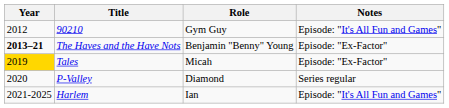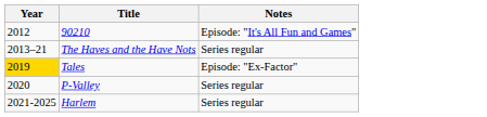 <table class="wikitable sortable">
 <tr>
 <th>Year</th>
 <th>Title</th>
-<th>Role</th>
 <th class="unsortable">Notes</th>
 </tr>
 <tr>
 <td>2012</td>
 <td><em><a href='#'>90210</a></em></td>
-<td>Gym Guy</td>
 <td>Episode: "<a href='#'>It's All Fun and Games</a>"</td>
 </tr>
 <tr>
-<td><strong>2013–21</strong></td>
+<td>2013–21</td>
 <td><em><a href='#'>The Haves and the Have Nots</a></em></td>
-<td>Benjamin "Benny" Young</td>
-<td>Episode: "Ex-Factor"</td>
+<td>Series regular</td>
 </tr>
 <tr>
 <td style="background: gold;">2019</td>
 <td><em><a href='#'>Tales</a></em></td>
-<td>Micah</td>
 <td>Episode: "Ex-Factor"</td>
 </tr>
 <tr>
 <td>2020</td>
 <td><em><a href='#'>P-Valley</a></em></td>
-<td>Diamond</td>
 <td>Series regular</td>
 </tr>
 <tr>
 <td>2021-2025</td>
 <td><em><a href='#'>Harlem</a></em></td>
-<td>Ian</td>
-<td>Episode: "<a href='#'>It's All Fun and Games</a>"</td>
+<td>Series regular</td>
 </tr>
 </table>
